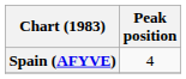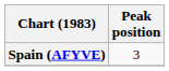 <table class="wikitable sortable plainrowheaders" style="text-align:center">
 <tr>
 <th scope="col">Chart (1983)</th>
 <th scope="col">Peak<br>position</th>
 </tr>
 <tr>
 <th scope="row">Spain (<a href='#'>AFYVE</a>)</th>
-<td>4</td>
+<td>3</td>
 </tr>
 <tr>
 </tr>
 <tr>
 </tr>
 <tr>
 </tr>
 </table>
